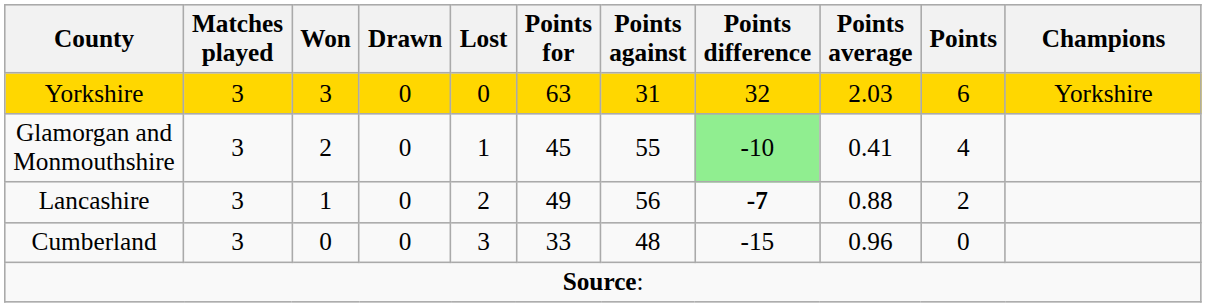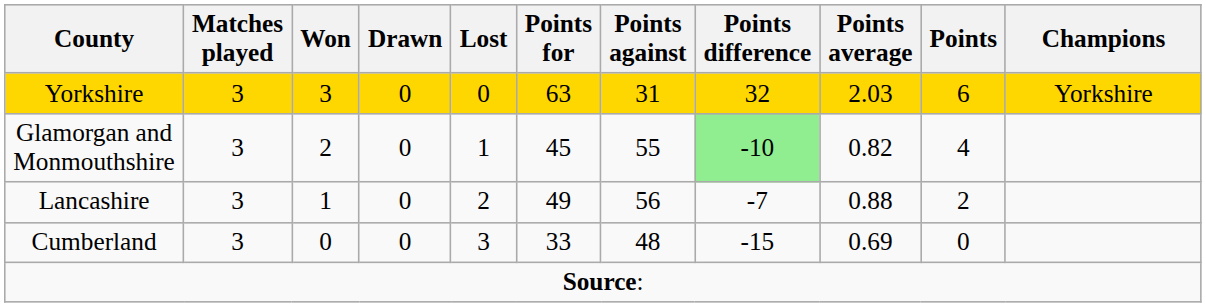 <table class="wikitable plainrowheaders" style="text-align: center; width: 60%">
 <tr>
 <th scope="col" style="width: 5%;">County</th>
 <th scope="col" style="width: 5%;">Matches played</th>
 <th scope="col" style="width: 5%;">Won</th>
 <th scope="col" style="width: 5%;">Drawn</th>
 <th scope="col" style="width: 5%;">Lost</th>
 <th scope="col" style="width: 5%;">Points for</th>
 <th scope="col" style="width: 5%;">Points against</th>
 <th scope="col" style="width: 5%;">Points difference</th>
 <th scope="col" style="width: 5%;">Points average</th>
 <th scope="col" style="width: 5%;">Points</th>
 <th scope="col" style="width: 15%;">Champions</th>
 </tr>
 <tr style="background: gold;">
 <td>Yorkshire</td>
 <td>3</td>
 <td>3</td>
 <td>0</td>
 <td>0</td>
 <td>63</td>
 <td>31</td>
 <td>32</td>
 <td>2.03</td>
 <td>6</td>
 <td>Yorkshire</td>
 </tr>
 <tr>
 <td>Glamorgan and Monmouthshire</td>
 <td>3</td>
 <td>2</td>
 <td>0</td>
 <td>1</td>
 <td>45</td>
 <td>55</td>
 <td style="background: lightgreen;">-10</td>
-<td>0.41</td>
+<td>0.82</td>
 <td>4</td>
 <td></td>
 </tr>
 <tr>
 <td>Lancashire</td>
 <td>3</td>
 <td>1</td>
 <td>0</td>
 <td>2</td>
 <td>49</td>
 <td>56</td>
-<td><strong>-7</strong></td>
+<td>-7</td>
 <td>0.88</td>
 <td>2</td>
 <td></td>
 </tr>
 <tr>
 <td>Cumberland</td>
 <td>3</td>
 <td>0</td>
 <td>0</td>
 <td>3</td>
 <td>33</td>
 <td>48</td>
 <td>-15</td>
-<td>0.96</td>
+<td>0.69</td>
 <td>0</td>
 <td></td>
 </tr>
 <tr>
 <td colspan="11"><strong>Source</strong>:</td>
 </tr>
 </table>
